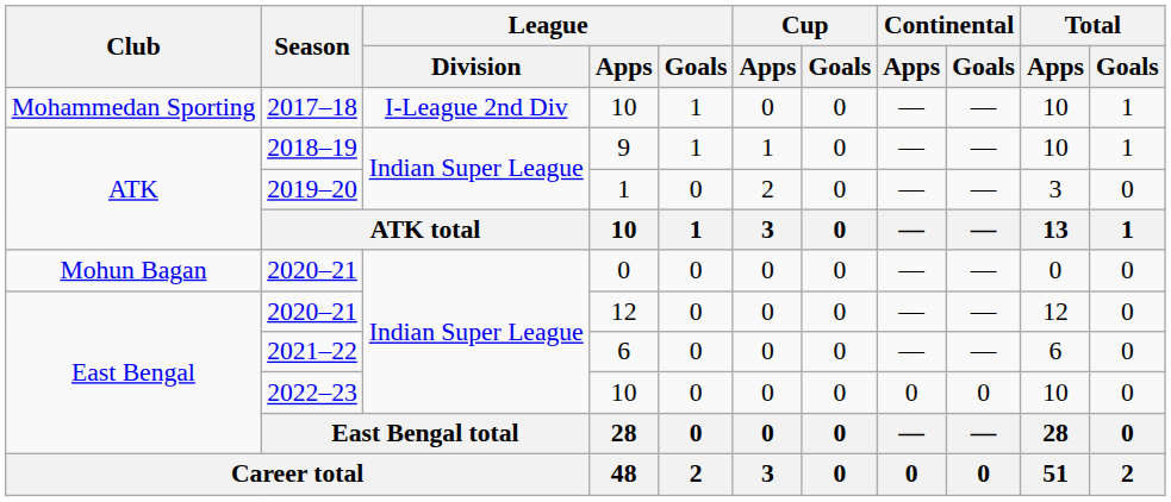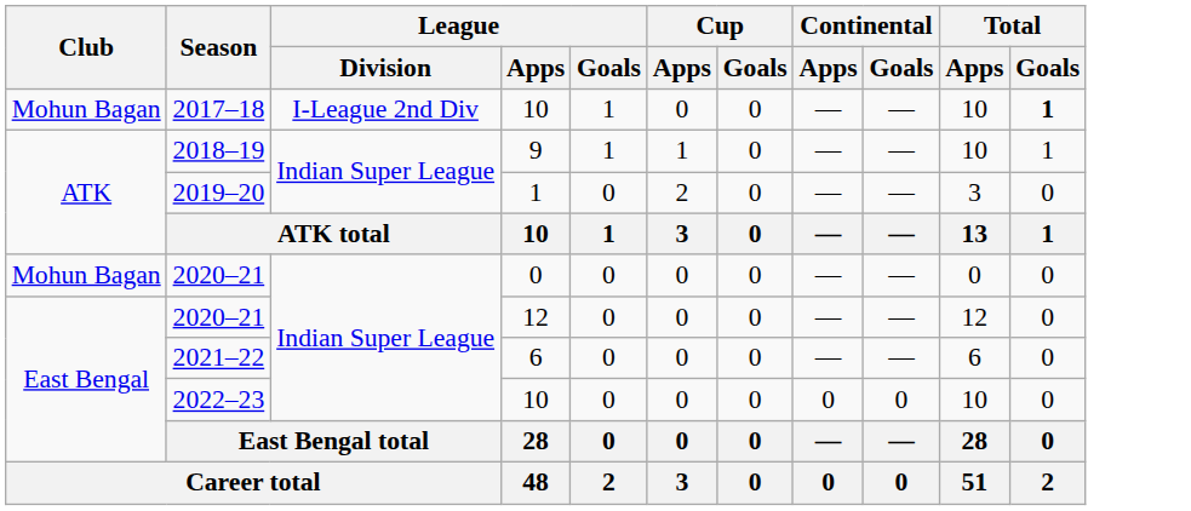 <table class="wikitable" style="text-align: center;">
 <tr>
 <th rowspan="2">Club</th>
 <th rowspan="2">Season</th>
 <th colspan="3">League</th>
 <th colspan="2">Cup</th>
 <th colspan="2">Continental</th>
 <th colspan="2">Total</th>
 </tr>
 <tr>
 <th>Division</th>
 <th>Apps</th>
 <th>Goals</th>
 <th>Apps</th>
 <th>Goals</th>
 <th>Apps</th>
 <th>Goals</th>
 <th>Apps</th>
 <th>Goals</th>
 </tr>
 <tr>
-<td><a href='#'>Mohammedan Sporting</a></td>
+<td><a href='#'>Mohun Bagan</a></td>
 <td><a href='#'>2017–18</a></td>
 <td rowspan="1"><a href='#'>I-League 2nd Div</a></td>
 <td>10</td>
 <td>1</td>
 <td>0</td>
 <td>0</td>
 <td>—</td>
 <td>—</td>
 <td>10</td>
-<td>1</td>
+<td><strong>1</strong></td>
 </tr>
 <tr>
 <td rowspan="3"><a href='#'>ATK</a></td>
 <td><a href='#'>2018–19</a></td>
 <td rowspan="2"><a href='#'>Indian Super League</a></td>
 <td>9</td>
 <td>1</td>
 <td>1</td>
 <td>0</td>
 <td>—</td>
 <td>—</td>
 <td>10</td>
 <td>1</td>
 </tr>
 <tr>
 <td><a href='#'>2019–20</a></td>
 <td>1</td>
 <td>0</td>
 <td>2</td>
 <td>0</td>
 <td>—</td>
 <td>—</td>
 <td>3</td>
 <td>0</td>
 </tr>
 <tr>
 <th colspan="2">ATK total</th>
 <th>10</th>
 <th>1</th>
 <th>3</th>
 <th>0</th>
 <th>—</th>
 <th>—</th>
 <th>13</th>
 <th>1</th>
 </tr>
 <tr>
 <td><a href='#'>Mohun Bagan</a></td>
 <td><a href='#'>2020–21</a></td>
 <td rowspan="4"><a href='#'>Indian Super League</a></td>
 <td>0</td>
 <td>0</td>
 <td>0</td>
 <td>0</td>
 <td>—</td>
 <td>—</td>
 <td>0</td>
 <td>0</td>
 </tr>
 <tr>
 <td rowspan="4"><a href='#'>East Bengal</a></td>
 <td><a href='#'>2020–21</a></td>
 <td>12</td>
 <td>0</td>
 <td>0</td>
 <td>0</td>
 <td>—</td>
 <td>—</td>
 <td>12</td>
 <td>0</td>
 </tr>
 <tr>
 <td><a href='#'>2021–22</a></td>
 <td>6</td>
 <td>0</td>
 <td>0</td>
 <td>0</td>
 <td>—</td>
 <td>—</td>
 <td>6</td>
 <td>0</td>
 </tr>
 <tr>
 <td><a href='#'>2022–23</a></td>
 <td>10</td>
 <td>0</td>
 <td>0</td>
 <td>0</td>
 <td>0</td>
 <td>0</td>
 <td>10</td>
 <td>0</td>
 </tr>
 <tr>
 <th colspan="2">East Bengal total</th>
 <th>28</th>
 <th>0</th>
 <th>0</th>
 <th>0</th>
 <th>—</th>
 <th>—</th>
 <th>28</th>
 <th>0</th>
 </tr>
 <tr>
 <th colspan="3">Career total</th>
 <th>48</th>
 <th>2</th>
 <th>3</th>
 <th>0</th>
 <th>0</th>
 <th>0</th>
 <th>51</th>
 <th>2</th>
 </tr>
 </table>
